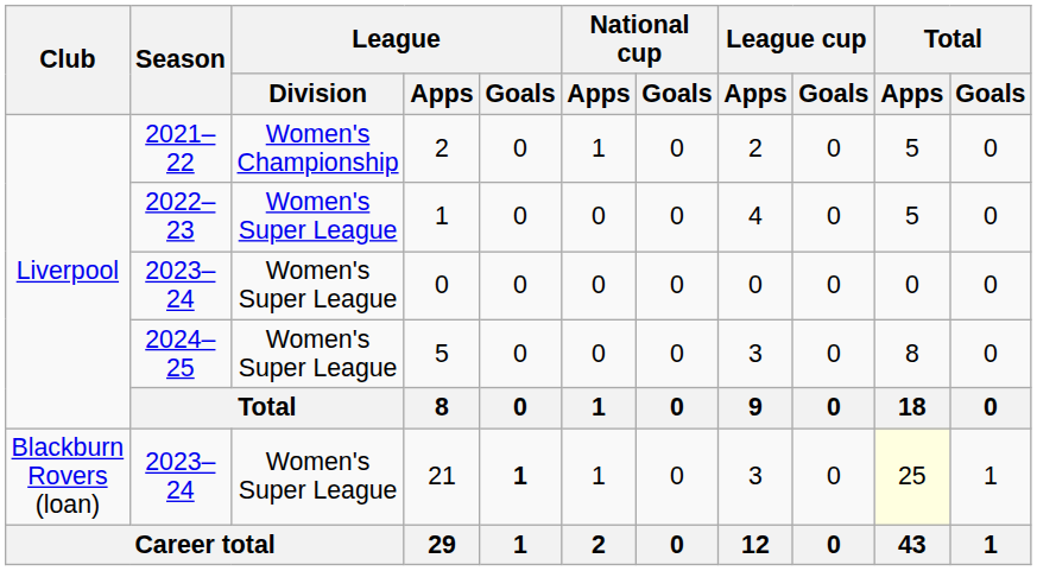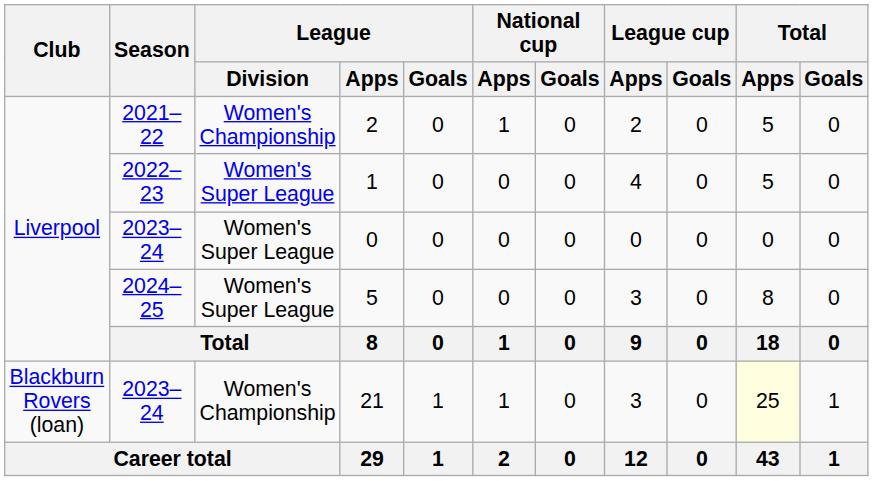 <table class="wikitable" style="text-align:center">
 <tr>
 <th rowspan="2">Club</th>
 <th rowspan="2">Season</th>
 <th colspan="3">League</th>
 <th colspan="2">National cup</th>
 <th colspan="2">League cup</th>
 <th colspan="2">Total</th>
 </tr>
 <tr>
 <th>Division</th>
 <th>Apps</th>
 <th>Goals</th>
 <th>Apps</th>
 <th>Goals</th>
 <th>Apps</th>
 <th>Goals</th>
 <th>Apps</th>
 <th>Goals</th>
 </tr>
 <tr>
 <td rowspan="5"><a href='#'>Liverpool</a></td>
 <td><a href='#'>2021–22</a></td>
 <td><a href='#'>Women's Championship</a></td>
 <td>2</td>
 <td>0</td>
 <td>1</td>
 <td>0</td>
 <td>2</td>
 <td>0</td>
 <td>5</td>
 <td>0</td>
 </tr>
 <tr>
 <td><a href='#'>2022–23</a></td>
 <td><a href='#'>Women's Super League</a></td>
 <td>1</td>
 <td>0</td>
 <td>0</td>
 <td>0</td>
 <td>4</td>
 <td>0</td>
 <td>5</td>
 <td>0</td>
 </tr>
 <tr>
 <td><a href='#'>2023–24</a></td>
 <td>Women's Super League</td>
 <td>0</td>
 <td>0</td>
 <td>0</td>
 <td>0</td>
 <td>0</td>
 <td>0</td>
 <td>0</td>
 <td>0</td>
 </tr>
 <tr>
 <td><a href='#'>2024–25</a></td>
 <td>Women's Super League</td>
 <td>5</td>
 <td>0</td>
 <td>0</td>
 <td>0</td>
 <td>3</td>
 <td>0</td>
 <td>8</td>
 <td>0</td>
 </tr>
 <tr>
 <th colspan="2">Total</th>
 <th>8</th>
 <th>0</th>
 <th>1</th>
 <th>0</th>
 <th>9</th>
 <th>0</th>
 <th>18</th>
 <th>0</th>
 </tr>
 <tr>
 <td><a href='#'>Blackburn Rovers</a> (loan)</td>
 <td><a href='#'>2023–24</a></td>
-<td>Women's Super League</td>
+<td>Women's Championship</td>
 <td>21</td>
-<td><strong>1</strong></td>
+<td>1</td>
 <td>1</td>
 <td>0</td>
 <td>3</td>
 <td>0</td>
 <td style="background: lightyellow;">25</td>
 <td>1</td>
 </tr>
 <tr>
 <th colspan="3">Career total</th>
 <th>29</th>
 <th>1</th>
 <th>2</th>
 <th>0</th>
 <th>12</th>
 <th>0</th>
 <th>43</th>
 <th>1</th>
 </tr>
 </table>
